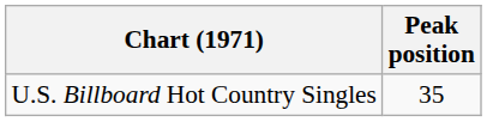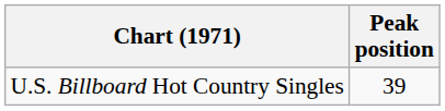 <table class="wikitable sortable">
 <tr>
 <th align="left">Chart (1971)</th>
 <th align="center">Peak<br>position</th>
 </tr>
 <tr>
 <td align="left">U.S. <em>Billboard</em> Hot Country Singles</td>
-<td align="center">35</td>
+<td align="center">39</td>
 </tr>
 </table>
